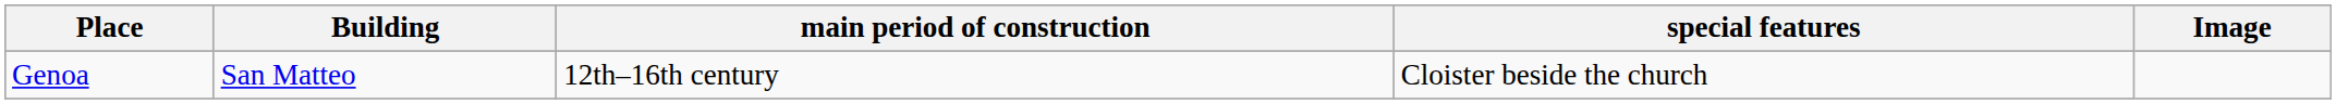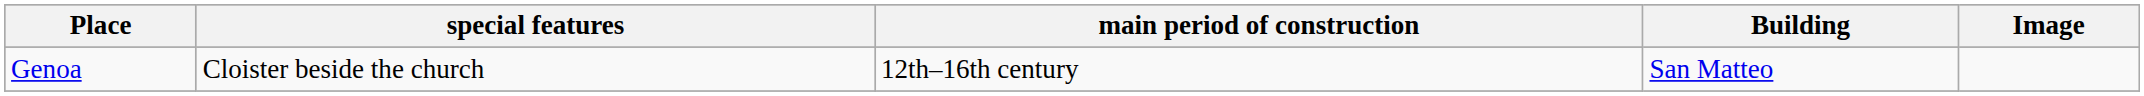 <table class="wikitable"  style="border:2px; width:100%;">
 <tr>
 <th>Place</th>
+<th>special features</th>
+<th>main period of construction</th>
 <th>Building</th>
-<th>main period of construction</th>
-<th>special features</th>
 <th style="width:100px;">Image</th>
 </tr>
 <tr>
 <td><a href='#'>Genoa</a></td>
+<td>Cloister beside the church</td>
+<td>12th–16th century</td>
 <td><a href='#'>San Matteo</a></td>
-<td>12th–16th century</td>
-<td>Cloister beside the church</td>
 <td></td>
 </tr>
 </table>
